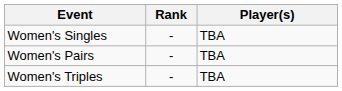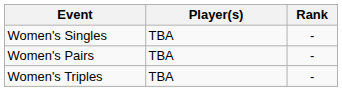 <table class="wikitable" style="font-size:90%">
 <tr>
 <th width=150>Event</th>
+<th width=150>Player(s)</th>
 <th width=50>Rank</th>
-<th width=150>Player(s)</th>
 </tr>
 <tr>
 <td>Women's Singles</td>
+<td>TBA</td>
 <td align="center">-</td>
-<td>TBA</td>
 </tr>
 <tr>
 <td>Women's Pairs</td>
+<td>TBA</td>
 <td align="center">-</td>
-<td>TBA</td>
 </tr>
 <tr>
 <td>Women's Triples</td>
+<td>TBA</td>
 <td align="center">-</td>
-<td>TBA</td>
 </tr>
 </table>
